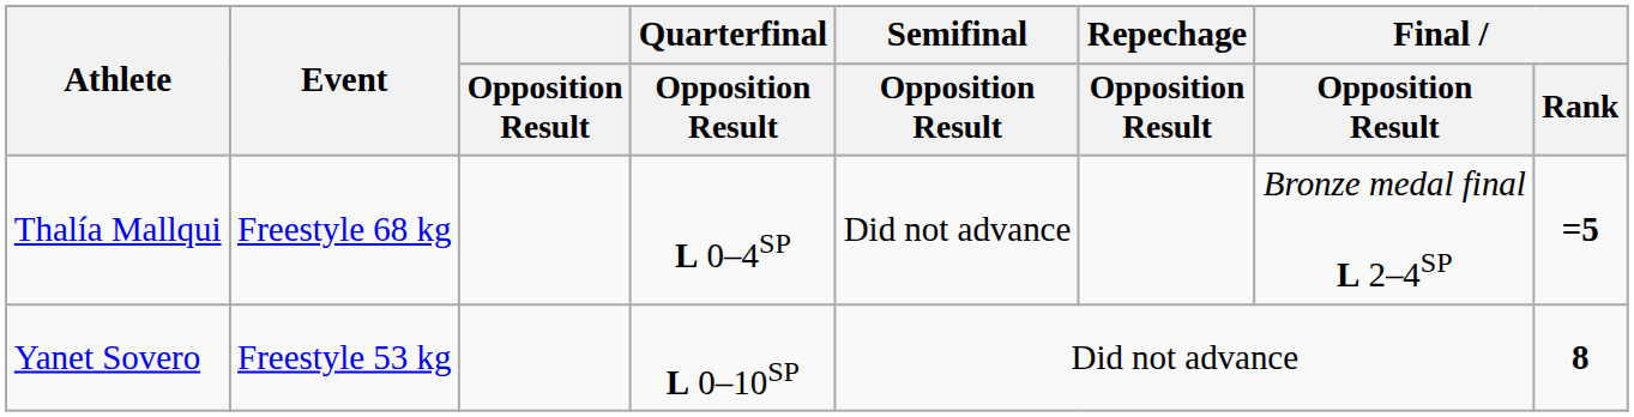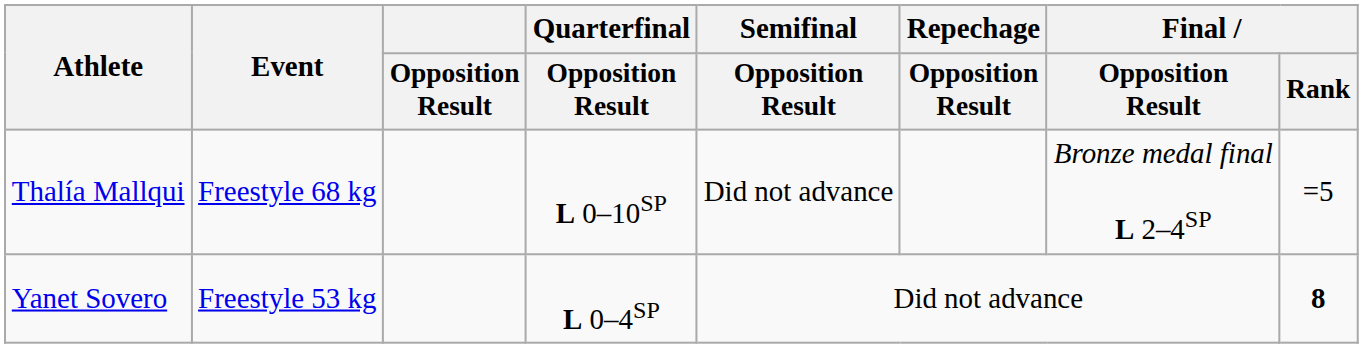 <table class=wikitable style=font-size:90%;text-align:center>
 <tr>
 <th rowspan=2>Athlete</th>
 <th rowspan=2>Event</th>
 <th></th>
 <th>Quarterfinal</th>
 <th>Semifinal</th>
 <th>Repechage</th>
 <th colspan=2>Final / </th>
 </tr>
 <tr style=font-size:95%>
 <th>Opposition<br>Result</th>
 <th>Opposition<br>Result</th>
 <th>Opposition<br>Result</th>
 <th>Opposition<br>Result</th>
 <th>Opposition<br>Result</th>
 <th>Rank</th>
 </tr>
 <tr>
 <td align=left><a href='#'>Thalía Mallqui</a></td>
 <td align=left><a href='#'>Freestyle 68 kg</a></td>
 <td></td>
-<td><br><strong>L</strong> 0–4<sup>SP</sup></td>
+<td><br><strong>L</strong> 0–10<sup>SP</sup></td>
 <td>Did not advance</td>
 <td></td>
 <td><em>Bronze medal final</em><br><br><strong>L</strong> 2–4<sup>SP</sup></td>
-<td><strong>=5</strong></td>
+<td>=5</td>
 </tr>
 <tr>
 <td align=left><a href='#'>Yanet Sovero</a></td>
 <td align=left><a href='#'>Freestyle 53 kg</a></td>
 <td></td>
-<td><br><strong>L</strong> 0–10<sup>SP</sup></td>
+<td><br><strong>L</strong> 0–4<sup>SP</sup></td>
 <td colspan=3>Did not advance</td>
 <td><strong>8</strong></td>
 </tr>
 </table>
